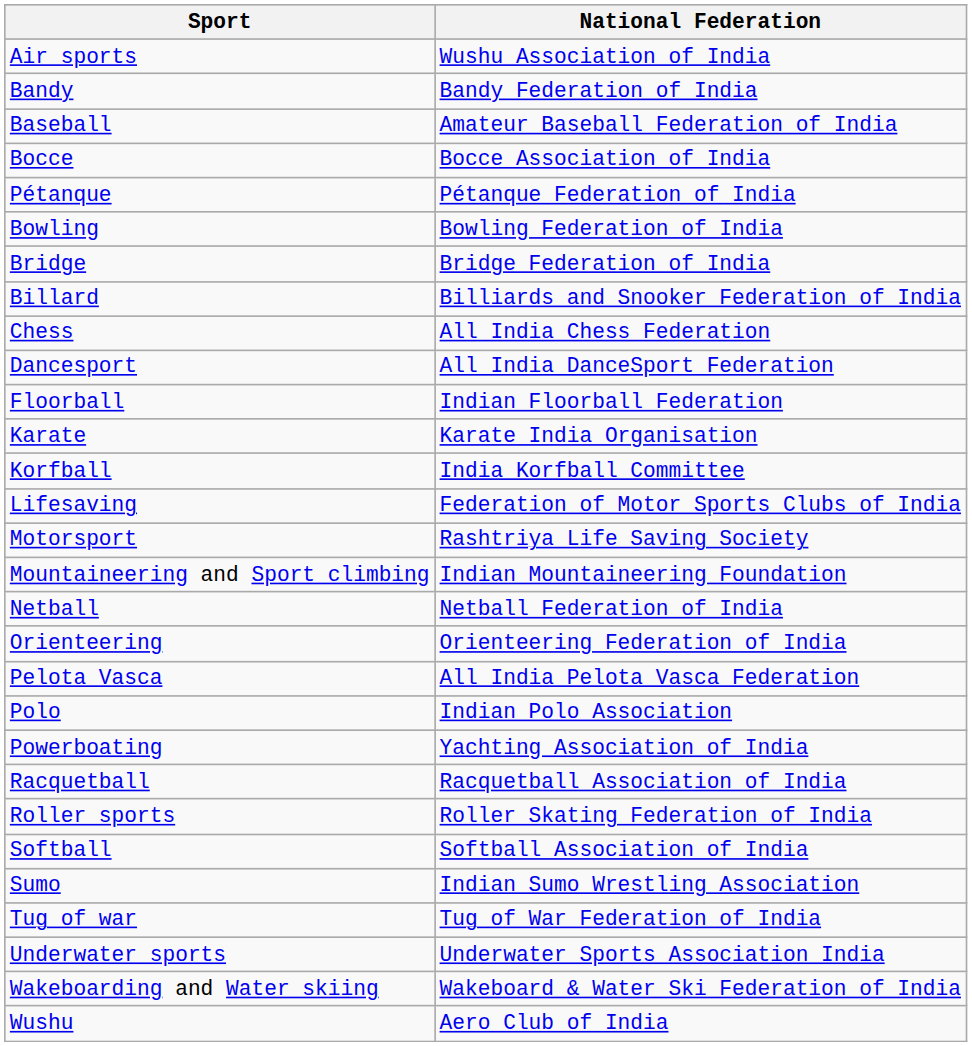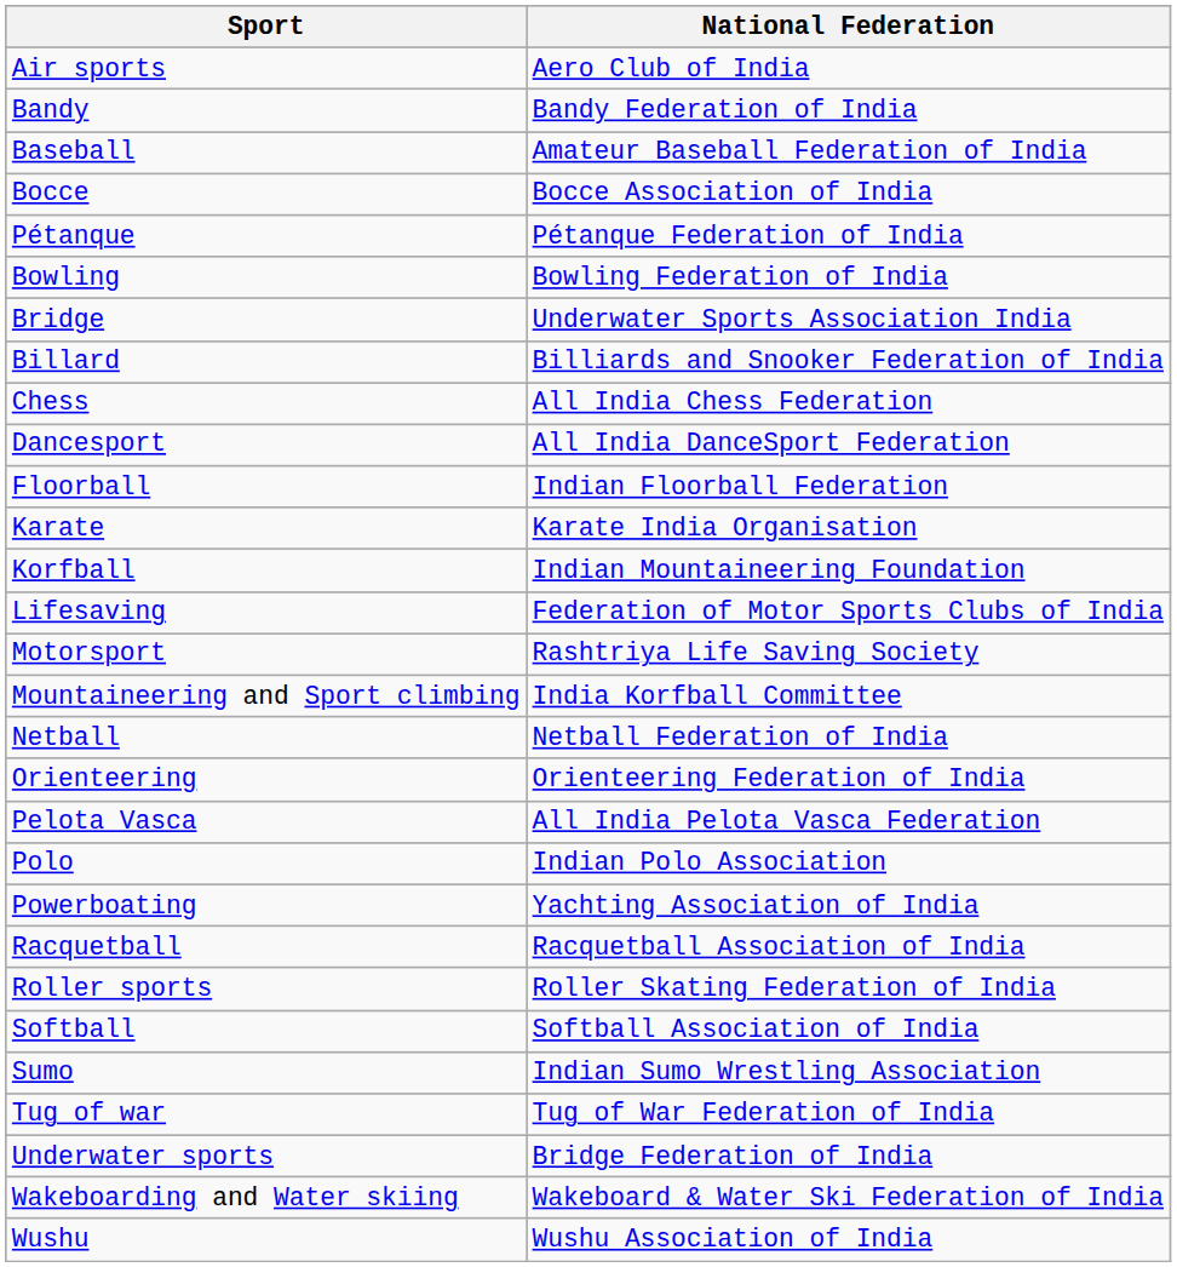 <table class="wikitable sortable">
 <tr>
 <th>Sport</th>
 <th>National Federation</th>
 </tr>
 <tr>
 <td><a href='#'>Air sports</a></td>
-<td><a href='#'>Wushu Association of India</a></td>
+<td><a href='#'>Aero Club of India</a></td>
 </tr>
 <tr>
 <td><a href='#'>Bandy</a></td>
 <td><a href='#'>Bandy Federation of India</a></td>
 </tr>
 <tr>
 <td><a href='#'>Baseball</a></td>
 <td><a href='#'>Amateur Baseball Federation of India</a></td>
 </tr>
 <tr>
 <td><a href='#'>Bocce</a></td>
 <td><a href='#'>Bocce Association of India</a></td>
 </tr>
 <tr>
 <td><a href='#'>Pétanque</a></td>
 <td><a href='#'>Pétanque Federation of India</a></td>
 </tr>
 <tr>
 <td><a href='#'>Bowling</a></td>
 <td><a href='#'>Bowling Federation of India</a></td>
 </tr>
 <tr>
 <td><a href='#'>Bridge</a></td>
-<td><a href='#'>Bridge Federation of India</a></td>
+<td><a href='#'>Underwater Sports Association India</a></td>
 </tr>
 <tr>
 <td><a href='#'>Billard</a></td>
 <td><a href='#'>Billiards and Snooker Federation of India</a></td>
 </tr>
 <tr>
 <td><a href='#'>Chess</a></td>
 <td><a href='#'>All India Chess Federation</a></td>
 </tr>
 <tr>
 <td><a href='#'>Dancesport</a></td>
 <td><a href='#'>All India DanceSport Federation</a></td>
 </tr>
 <tr>
 <td><a href='#'>Floorball</a></td>
 <td><a href='#'>Indian Floorball Federation</a></td>
 </tr>
 <tr>
 <td><a href='#'>Karate</a></td>
 <td><a href='#'>Karate India Organisation</a></td>
 </tr>
 <tr>
 <td><a href='#'>Korfball</a></td>
-<td><a href='#'>India Korfball Committee</a></td>
+<td><a href='#'>Indian Mountaineering Foundation</a></td>
 </tr>
 <tr>
 <td><a href='#'>Lifesaving</a></td>
 <td><a href='#'>Federation of Motor Sports Clubs of India</a></td>
 </tr>
 <tr>
 <td><a href='#'>Motorsport</a></td>
 <td><a href='#'>Rashtriya Life Saving Society</a></td>
 </tr>
 <tr>
 <td><a href='#'>Mountaineering</a> and <a href='#'>Sport climbing</a></td>
-<td><a href='#'>Indian Mountaineering Foundation</a></td>
+<td><a href='#'>India Korfball Committee</a></td>
 </tr>
 <tr>
 <td><a href='#'>Netball</a></td>
 <td><a href='#'>Netball Federation of India</a></td>
 </tr>
 <tr>
 <td><a href='#'>Orienteering</a></td>
 <td><a href='#'>Orienteering Federation of India</a></td>
 </tr>
 <tr>
 <td><a href='#'>Pelota Vasca</a></td>
 <td><a href='#'>All India Pelota Vasca Federation</a></td>
 </tr>
 <tr>
 <td><a href='#'>Polo</a></td>
 <td><a href='#'>Indian Polo Association</a></td>
 </tr>
 <tr>
 <td><a href='#'>Powerboating</a></td>
 <td><a href='#'>Yachting Association of India</a></td>
 </tr>
 <tr>
 <td><a href='#'>Racquetball</a></td>
 <td><a href='#'>Racquetball Association of India</a></td>
 </tr>
 <tr>
 <td><a href='#'>Roller sports</a></td>
 <td><a href='#'>Roller Skating Federation of India</a></td>
 </tr>
 <tr>
 <td><a href='#'>Softball</a></td>
 <td><a href='#'>Softball Association of India</a></td>
 </tr>
 <tr>
 <td><a href='#'>Sumo</a></td>
 <td><a href='#'>Indian Sumo Wrestling Association</a></td>
 </tr>
 <tr>
 <td><a href='#'>Tug of war</a></td>
 <td><a href='#'>Tug of War Federation of India</a></td>
 </tr>
 <tr>
 <td><a href='#'>Underwater sports</a></td>
-<td><a href='#'>Underwater Sports Association India</a></td>
+<td><a href='#'>Bridge Federation of India</a></td>
 </tr>
 <tr>
 <td><a href='#'>Wakeboarding</a> and <a href='#'>Water skiing</a></td>
 <td><a href='#'>Wakeboard & Water Ski Federation of India</a></td>
 </tr>
 <tr>
 <td><a href='#'>Wushu</a></td>
-<td><a href='#'>Aero Club of India</a></td>
+<td><a href='#'>Wushu Association of India</a></td>
 </tr>
 </table>
